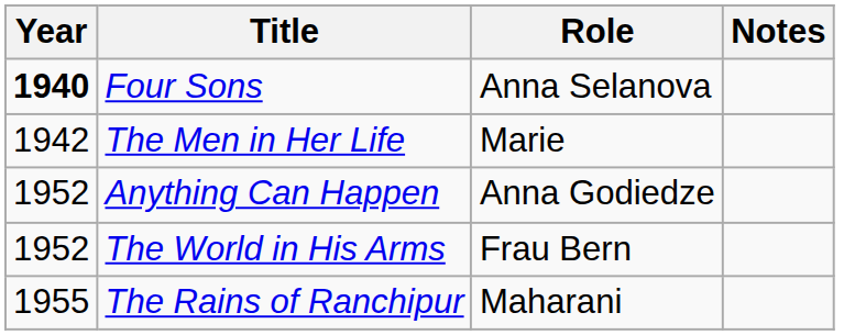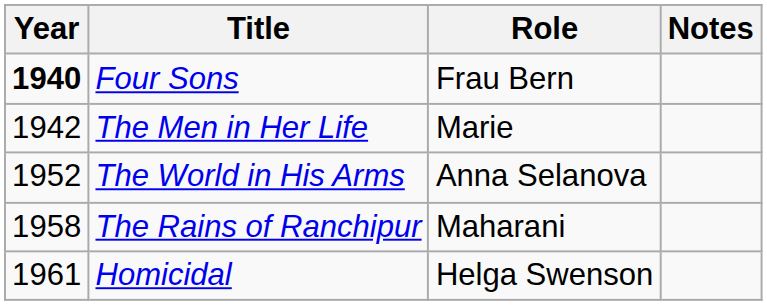 <table class="wikitable">
 <tr>
 <th>Year</th>
 <th>Title</th>
 <th>Role</th>
 <th>Notes</th>
 </tr>
 <tr>
 <td><strong>1940</strong></td>
 <td><em><a href='#'>Four Sons</a></em></td>
-<td>Anna Selanova</td>
+<td>Frau Bern</td>
 <td></td>
 </tr>
 <tr>
 <td>1942</td>
 <td><em><a href='#'>The Men in Her Life</a></em></td>
 <td>Marie</td>
 <td></td>
 </tr>
 <tr>
 <td>1952</td>
-<td><em><a href='#'>Anything Can Happen</a></em></td>
-<td>Anna Godiedze</td>
+<td><em><a href='#'>The World in His Arms</a></em></td>
+<td>Anna Selanova</td>
 <td></td>
 </tr>
 <tr>
-<td>1952</td>
-<td><em><a href='#'>The World in His Arms</a></em></td>
-<td>Frau Bern</td>
-<td></td>
-</tr>
-<tr>
-<td>1955</td>
+<td>1958</td>
 <td><em><a href='#'>The Rains of Ranchipur</a></em></td>
 <td>Maharani</td>
 <td></td>
 </tr>
+<tr>
+<td>1961</td>
+<td><em><a href='#'>Homicidal</a></em></td>
+<td>Helga Swenson</td>
+<td></td>
+</tr>
 </table>
